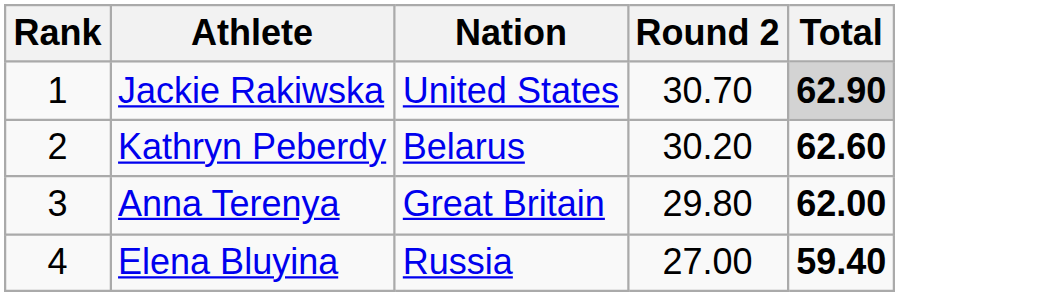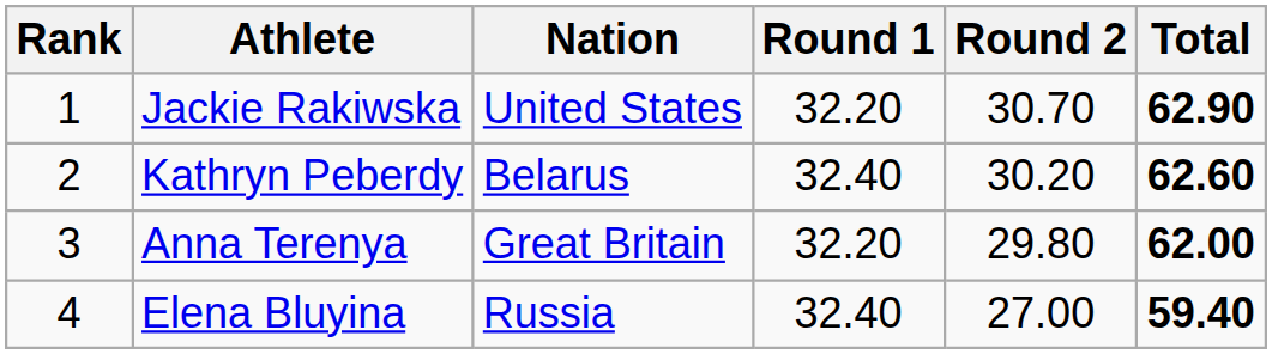 <table class="wikitable sortable" style="text-align:center">
 <tr>
 <th>Rank</th>
 <th>Athlete</th>
 <th>Nation</th>
+<th>Round 1</th>
 <th>Round 2</th>
 <th>Total</th>
 </tr>
 <tr>
 <td>1</td>
 <td align=left><a href='#'>Jackie Rakiwska</a></td>
 <td align=left> <a href='#'>United States</a></td>
+<td>32.20</td>
 <td>30.70</td>
-<td style="background: lightgrey;"><strong>62.90</strong></td>
+<td><strong>62.90</strong></td>
 </tr>
 <tr>
 <td>2</td>
 <td align=left><a href='#'>Kathryn Peberdy</a></td>
 <td align=left> <a href='#'>Belarus</a></td>
+<td>32.40</td>
 <td>30.20</td>
 <td><strong>62.60</strong></td>
 </tr>
 <tr>
 <td>3</td>
 <td align=left><a href='#'>Anna Terenya</a></td>
 <td align=left> <a href='#'>Great Britain</a></td>
+<td>32.20</td>
 <td>29.80</td>
 <td><strong>62.00</strong></td>
 </tr>
 <tr>
 <td>4</td>
 <td align=left><a href='#'>Elena Bluyina</a></td>
 <td align=left> <a href='#'>Russia</a></td>
+<td>32.40</td>
 <td>27.00</td>
 <td><strong>59.40</strong></td>
 </tr>
 </table>
